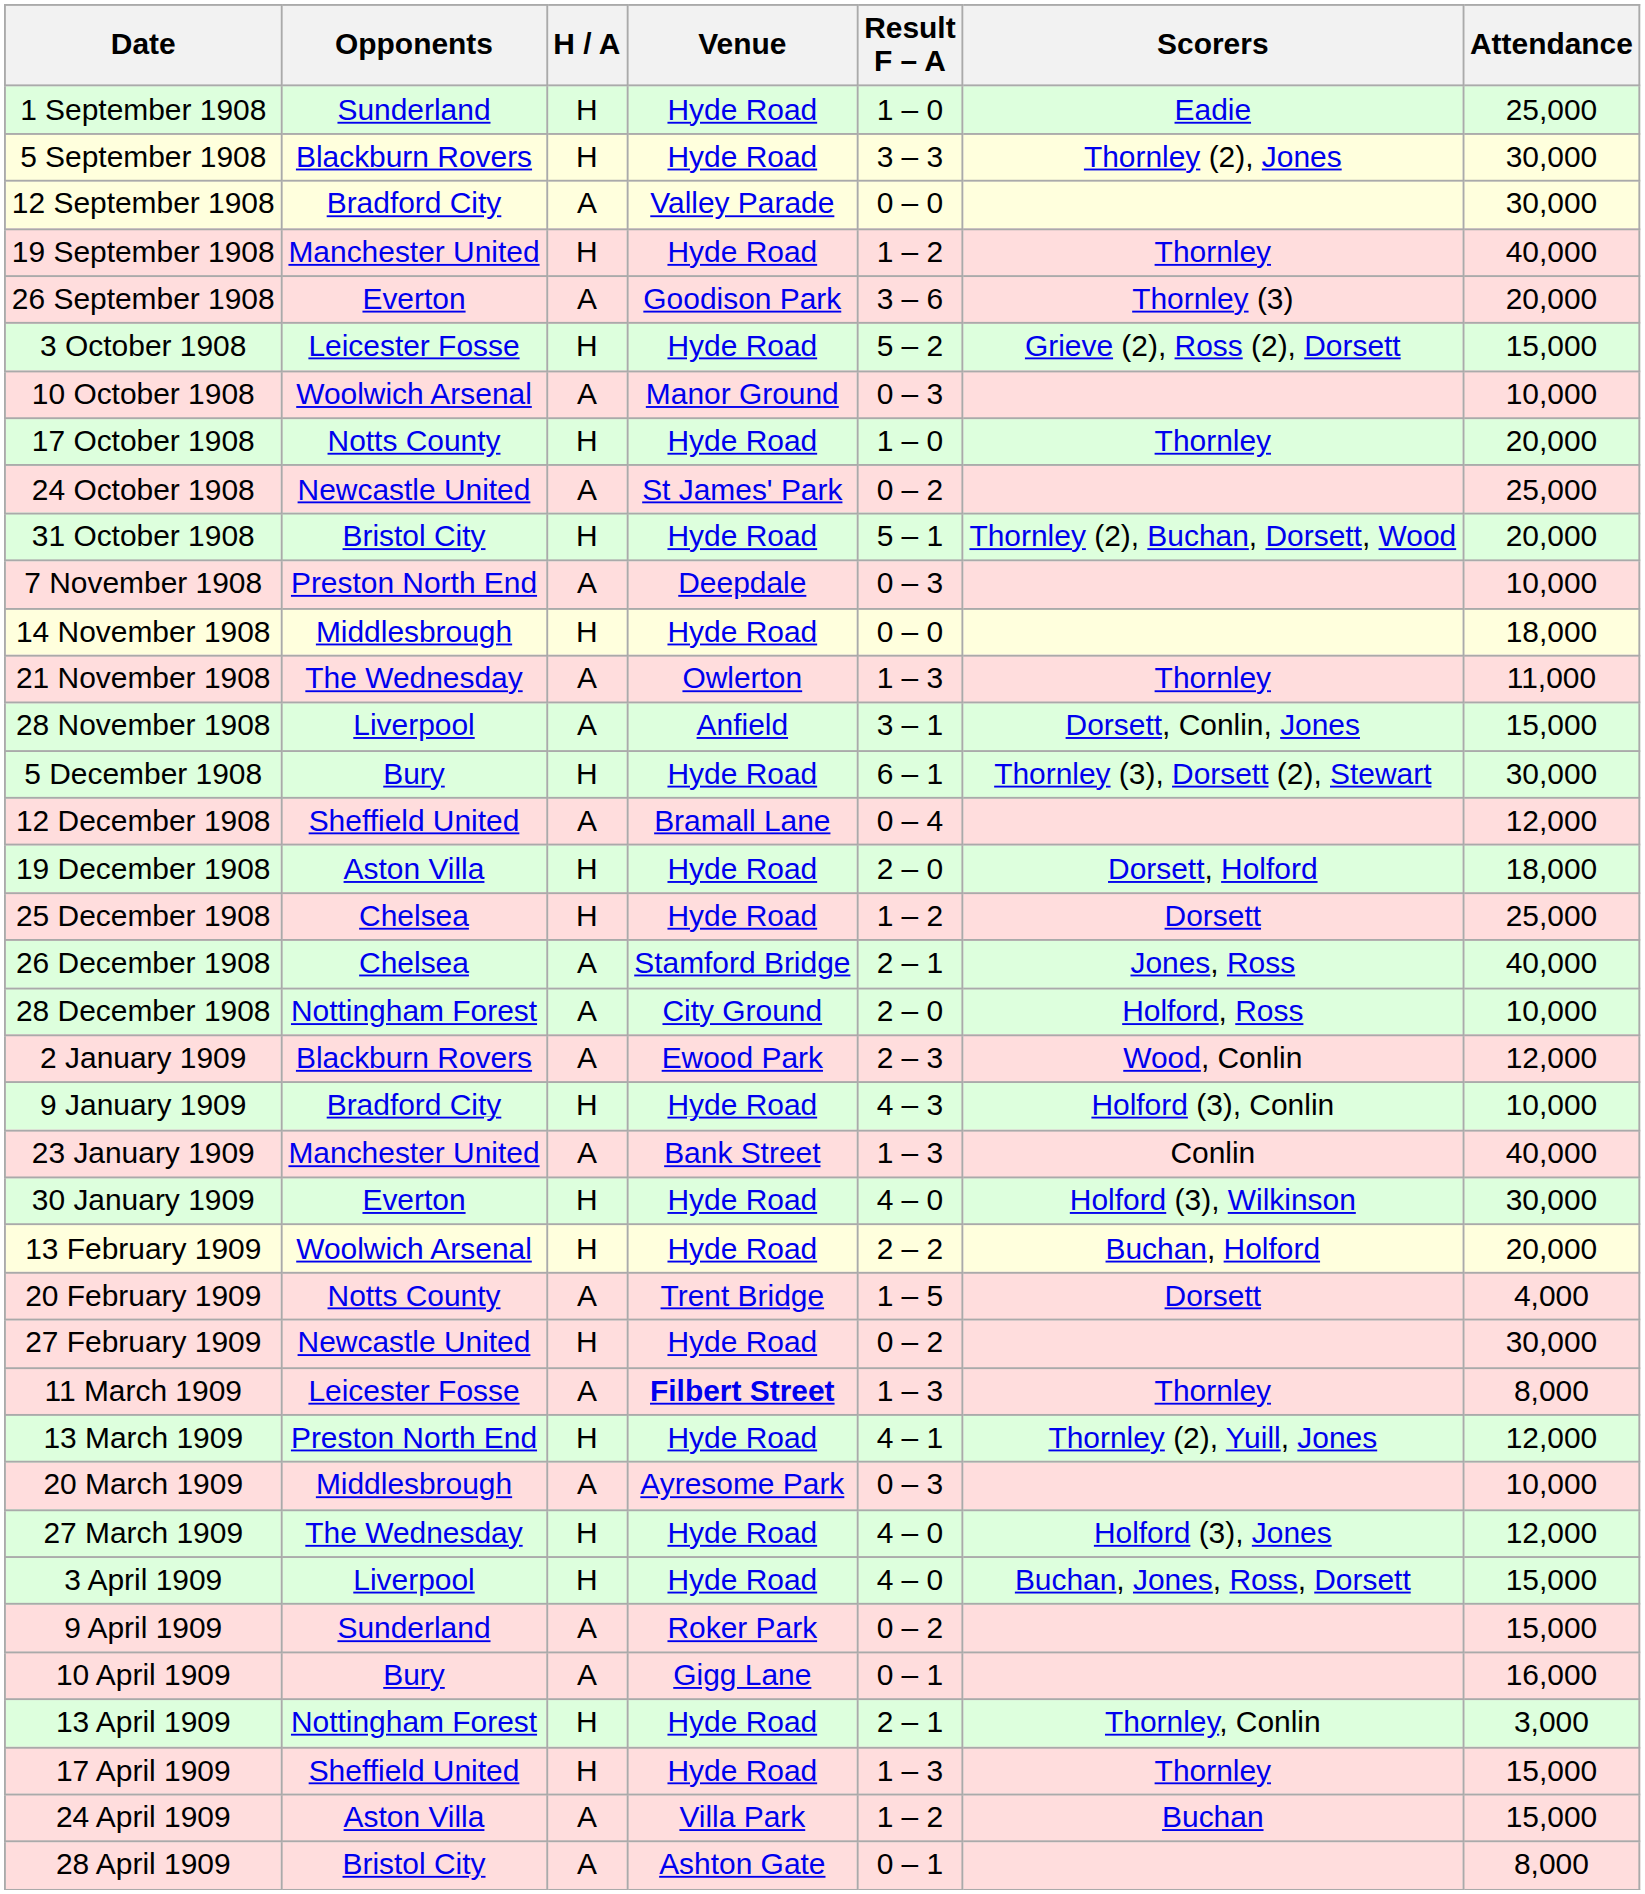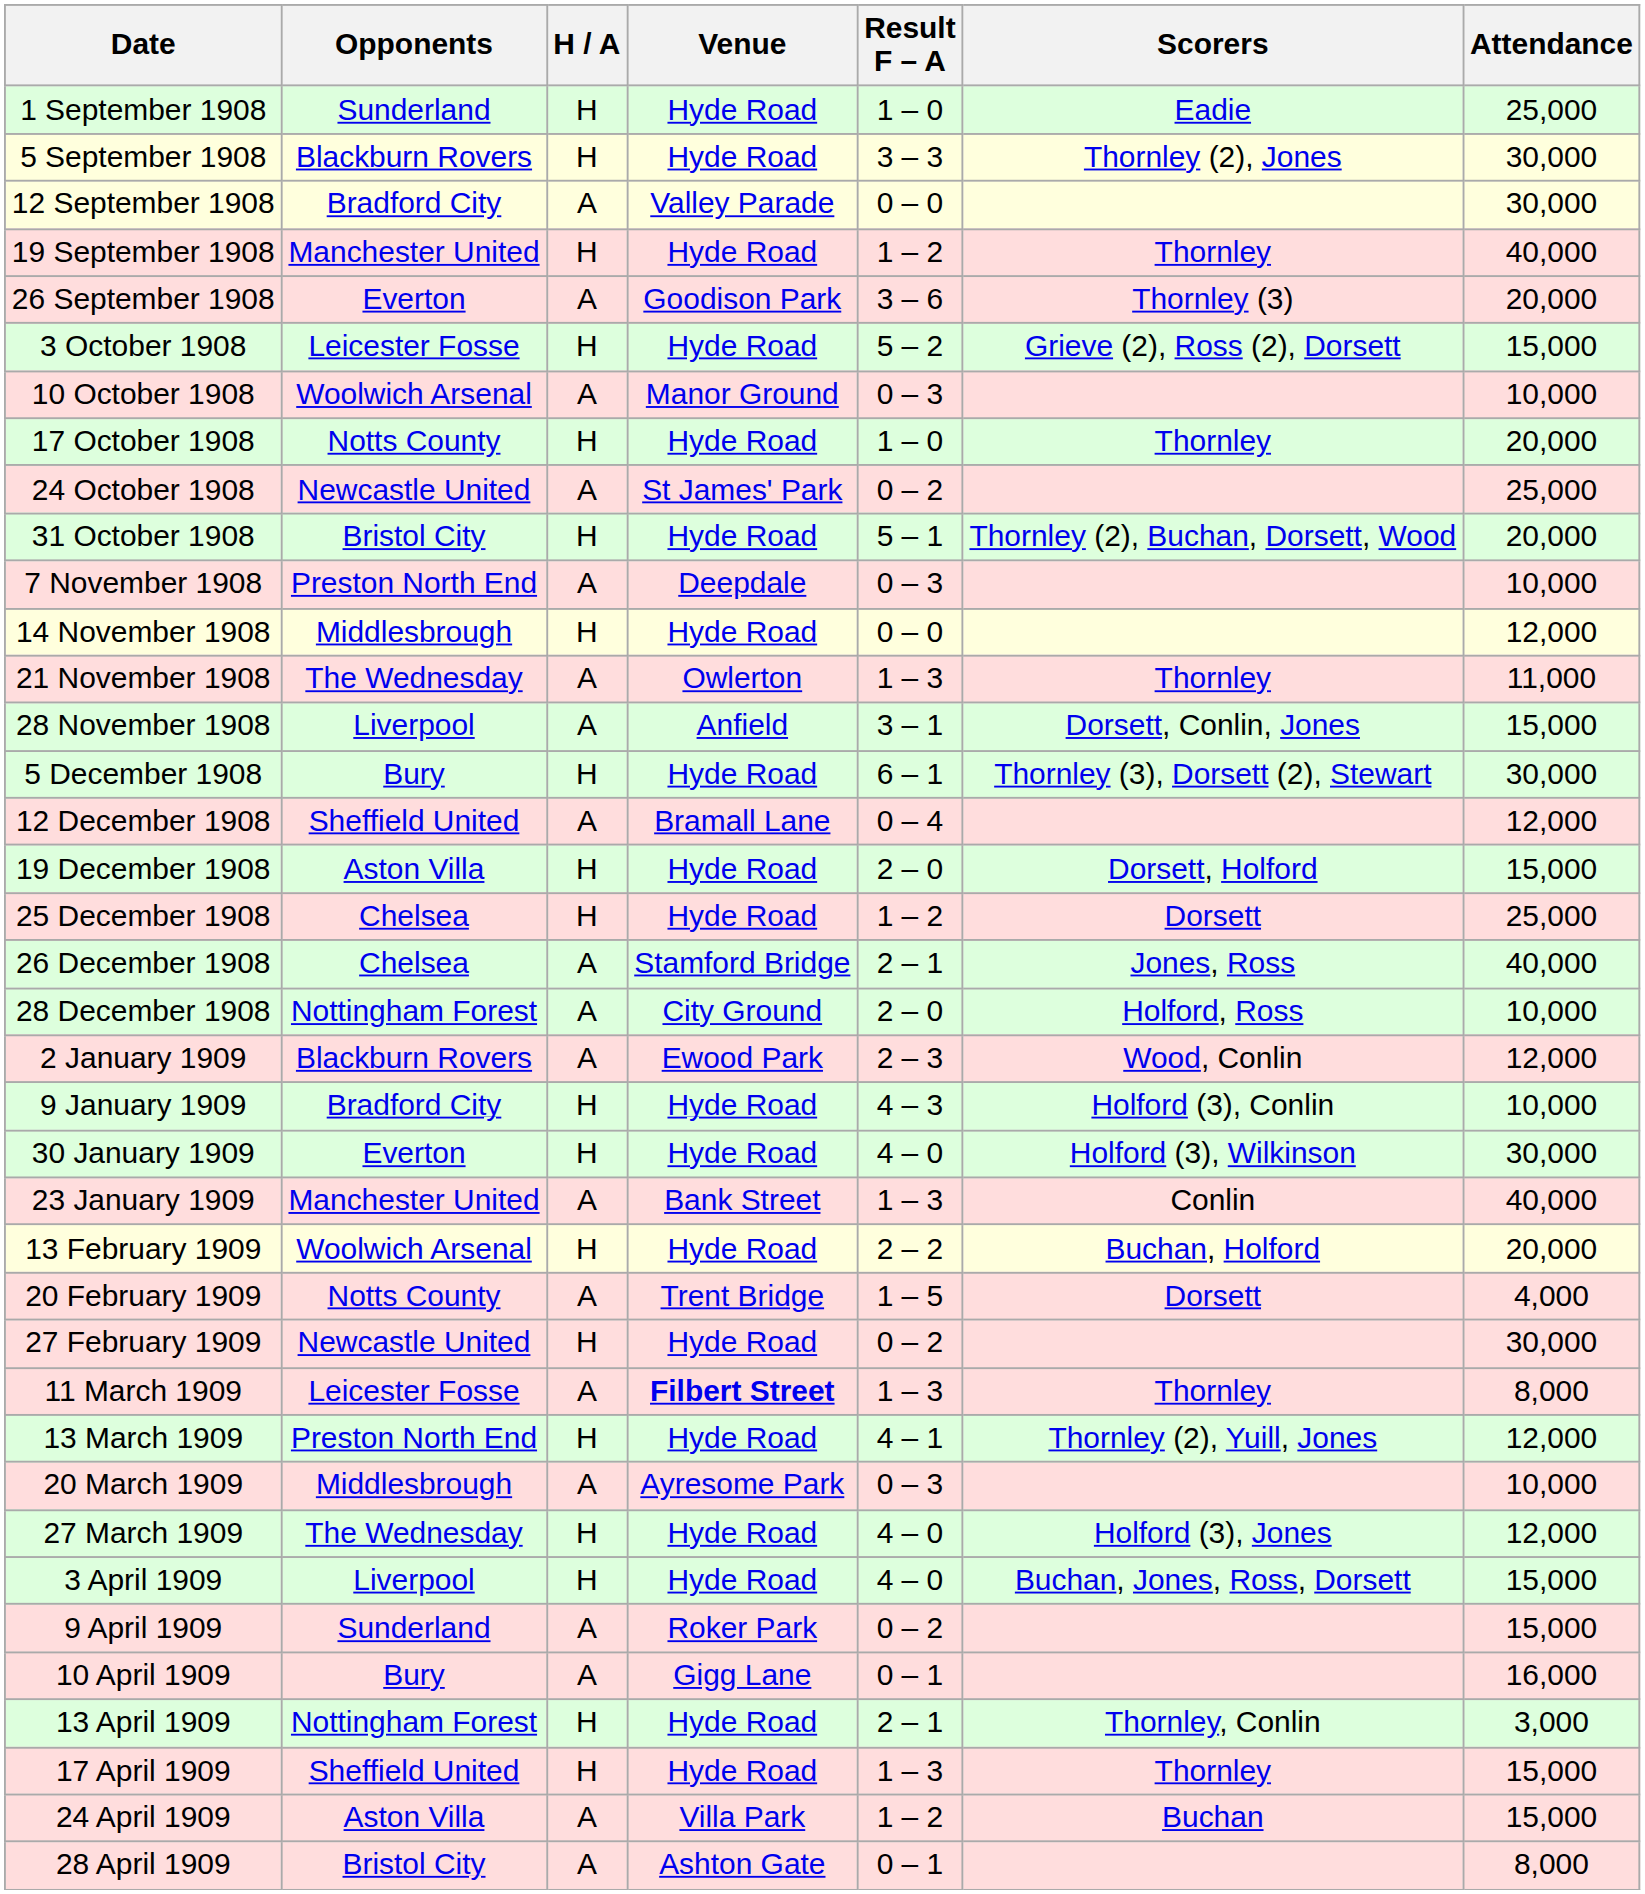 <table class="wikitable" style="text-align:center">
 <tr>
 <th>Date</th>
 <th>Opponents</th>
 <th>H / A</th>
 <th>Venue</th>
 <th>Result<br>F – A</th>
 <th>Scorers</th>
 <th>Attendance</th>
 </tr>
 <tr bgcolor="#ddffdd">
 <td>1 September 1908</td>
 <td><a href='#'>Sunderland</a></td>
 <td>H</td>
 <td><a href='#'>Hyde Road</a></td>
 <td>1 – 0</td>
 <td><a href='#'>Eadie</a></td>
 <td>25,000</td>
 </tr>
 <tr bgcolor="#ffffdd">
 <td>5 September 1908</td>
 <td><a href='#'>Blackburn Rovers</a></td>
 <td>H</td>
 <td><a href='#'>Hyde Road</a></td>
 <td>3 – 3</td>
 <td><a href='#'>Thornley</a> (2), <a href='#'>Jones</a></td>
 <td>30,000</td>
 </tr>
 <tr bgcolor="#ffffdd">
 <td>12 September 1908</td>
 <td><a href='#'>Bradford City</a></td>
 <td>A</td>
 <td><a href='#'>Valley Parade</a></td>
 <td>0 – 0</td>
 <td></td>
 <td>30,000</td>
 </tr>
 <tr bgcolor="#ffdddd">
 <td>19 September 1908</td>
 <td><a href='#'>Manchester United</a></td>
 <td>H</td>
 <td><a href='#'>Hyde Road</a></td>
 <td>1 – 2</td>
 <td><a href='#'>Thornley</a></td>
 <td>40,000</td>
 </tr>
 <tr bgcolor="#ffdddd">
 <td>26 September 1908</td>
 <td><a href='#'>Everton</a></td>
 <td>A</td>
 <td><a href='#'>Goodison Park</a></td>
 <td>3 – 6</td>
 <td><a href='#'>Thornley</a> (3)</td>
 <td>20,000</td>
 </tr>
 <tr bgcolor="#ddffdd">
 <td>3 October 1908</td>
 <td><a href='#'>Leicester Fosse</a></td>
 <td>H</td>
 <td><a href='#'>Hyde Road</a></td>
 <td>5 – 2</td>
 <td><a href='#'>Grieve</a> (2), <a href='#'>Ross</a> (2), <a href='#'>Dorsett</a></td>
 <td>15,000</td>
 </tr>
 <tr bgcolor="#ffdddd">
 <td>10 October 1908</td>
 <td><a href='#'>Woolwich Arsenal</a></td>
 <td>A</td>
 <td><a href='#'>Manor Ground</a></td>
 <td>0 – 3</td>
 <td></td>
 <td>10,000</td>
 </tr>
 <tr bgcolor="#ddffdd">
 <td>17 October 1908</td>
 <td><a href='#'>Notts County</a></td>
 <td>H</td>
 <td><a href='#'>Hyde Road</a></td>
 <td>1 – 0</td>
 <td><a href='#'>Thornley</a></td>
 <td>20,000</td>
 </tr>
 <tr bgcolor="#ffdddd">
 <td>24 October 1908</td>
 <td><a href='#'>Newcastle United</a></td>
 <td>A</td>
 <td><a href='#'>St James' Park</a></td>
 <td>0 – 2</td>
 <td></td>
 <td>25,000</td>
 </tr>
 <tr bgcolor="#ddffdd">
 <td>31 October 1908</td>
 <td><a href='#'>Bristol City</a></td>
 <td>H</td>
 <td><a href='#'>Hyde Road</a></td>
 <td>5 – 1</td>
 <td><a href='#'>Thornley</a> (2), <a href='#'>Buchan</a>, <a href='#'>Dorsett</a>, <a href='#'>Wood</a></td>
 <td>20,000</td>
 </tr>
 <tr bgcolor="#ffdddd">
 <td>7 November 1908</td>
 <td><a href='#'>Preston North End</a></td>
 <td>A</td>
 <td><a href='#'>Deepdale</a></td>
 <td>0 – 3</td>
 <td></td>
 <td>10,000</td>
 </tr>
 <tr bgcolor="#ffffdd">
 <td>14 November 1908</td>
 <td><a href='#'>Middlesbrough</a></td>
 <td>H</td>
 <td><a href='#'>Hyde Road</a></td>
 <td>0 – 0</td>
 <td></td>
-<td>18,000</td>
+<td>12,000</td>
 </tr>
 <tr bgcolor="#ffdddd">
 <td>21 November 1908</td>
 <td><a href='#'>The Wednesday</a></td>
 <td>A</td>
 <td><a href='#'>Owlerton</a></td>
 <td>1 – 3</td>
 <td><a href='#'>Thornley</a></td>
 <td>11,000</td>
 </tr>
 <tr bgcolor="#ddffdd">
 <td>28 November 1908</td>
 <td><a href='#'>Liverpool</a></td>
 <td>A</td>
 <td><a href='#'>Anfield</a></td>
 <td>3 – 1</td>
 <td><a href='#'>Dorsett</a>, Conlin, <a href='#'>Jones</a></td>
 <td>15,000</td>
 </tr>
 <tr bgcolor="#ddffdd">
 <td>5 December 1908</td>
 <td><a href='#'>Bury</a></td>
 <td>H</td>
 <td><a href='#'>Hyde Road</a></td>
 <td>6 – 1</td>
 <td><a href='#'>Thornley</a> (3), <a href='#'>Dorsett</a> (2), <a href='#'>Stewart</a></td>
 <td>30,000</td>
 </tr>
 <tr bgcolor="#ffdddd">
 <td>12 December 1908</td>
 <td><a href='#'>Sheffield United</a></td>
 <td>A</td>
 <td><a href='#'>Bramall Lane</a></td>
 <td>0 – 4</td>
 <td></td>
 <td>12,000</td>
 </tr>
 <tr bgcolor="#ddffdd">
 <td>19 December 1908</td>
 <td><a href='#'>Aston Villa</a></td>
 <td>H</td>
 <td><a href='#'>Hyde Road</a></td>
 <td>2 – 0</td>
 <td><a href='#'>Dorsett</a>, <a href='#'>Holford</a></td>
-<td>18,000</td>
+<td>15,000</td>
 </tr>
 <tr bgcolor="#ffdddd">
 <td>25 December 1908</td>
 <td><a href='#'>Chelsea</a></td>
 <td>H</td>
 <td><a href='#'>Hyde Road</a></td>
 <td>1 – 2</td>
 <td><a href='#'>Dorsett</a></td>
 <td>25,000</td>
 </tr>
 <tr bgcolor="#ddffdd">
 <td>26 December 1908</td>
 <td><a href='#'>Chelsea</a></td>
 <td>A</td>
 <td><a href='#'>Stamford Bridge</a></td>
 <td>2 – 1</td>
 <td><a href='#'>Jones</a>, <a href='#'>Ross</a></td>
 <td>40,000</td>
 </tr>
 <tr bgcolor="#ddffdd">
 <td>28 December 1908</td>
 <td><a href='#'>Nottingham Forest</a></td>
 <td>A</td>
 <td><a href='#'>City Ground</a></td>
 <td>2 – 0</td>
 <td><a href='#'>Holford</a>, <a href='#'>Ross</a></td>
 <td>10,000</td>
 </tr>
 <tr bgcolor="#ffdddd">
 <td>2 January 1909</td>
 <td><a href='#'>Blackburn Rovers</a></td>
 <td>A</td>
 <td><a href='#'>Ewood Park</a></td>
 <td>2 – 3</td>
 <td><a href='#'>Wood</a>, Conlin</td>
 <td>12,000</td>
 </tr>
 <tr bgcolor="#ddffdd">
 <td>9 January 1909</td>
 <td><a href='#'>Bradford City</a></td>
 <td>H</td>
 <td><a href='#'>Hyde Road</a></td>
 <td>4 – 3</td>
 <td><a href='#'>Holford</a> (3), Conlin</td>
 <td>10,000</td>
 </tr>
+<tr bgcolor="#ddffdd">
+<td>30 January 1909</td>
+<td><a href='#'>Everton</a></td>
+<td>H</td>
+<td><a href='#'>Hyde Road</a></td>
+<td>4 – 0</td>
+<td><a href='#'>Holford</a> (3), <a href='#'>Wilkinson</a></td>
+<td>30,000</td>
+</tr>
 <tr bgcolor="#ffdddd">
 <td>23 January 1909</td>
 <td><a href='#'>Manchester United</a></td>
 <td>A</td>
 <td><a href='#'>Bank Street</a></td>
 <td>1 – 3</td>
 <td>Conlin</td>
 <td>40,000</td>
-</tr>
-<tr bgcolor="#ddffdd">
-<td>30 January 1909</td>
-<td><a href='#'>Everton</a></td>
-<td>H</td>
-<td><a href='#'>Hyde Road</a></td>
-<td>4 – 0</td>
-<td><a href='#'>Holford</a> (3), <a href='#'>Wilkinson</a></td>
-<td>30,000</td>
 </tr>
 <tr bgcolor="#ffffdd">
 <td>13 February 1909</td>
 <td><a href='#'>Woolwich Arsenal</a></td>
 <td>H</td>
 <td><a href='#'>Hyde Road</a></td>
 <td>2 – 2</td>
 <td><a href='#'>Buchan</a>, <a href='#'>Holford</a></td>
 <td>20,000</td>
 </tr>
 <tr bgcolor="#ffdddd">
 <td>20 February 1909</td>
 <td><a href='#'>Notts County</a></td>
 <td>A</td>
 <td><a href='#'>Trent Bridge</a></td>
 <td>1 – 5</td>
 <td><a href='#'>Dorsett</a></td>
 <td>4,000</td>
 </tr>
 <tr bgcolor="#ffdddd">
 <td>27 February 1909</td>
 <td><a href='#'>Newcastle United</a></td>
 <td>H</td>
 <td><a href='#'>Hyde Road</a></td>
 <td>0 – 2</td>
 <td></td>
 <td>30,000</td>
 </tr>
 <tr bgcolor="#ffdddd">
 <td>11 March 1909</td>
 <td><a href='#'>Leicester Fosse</a></td>
 <td>A</td>
 <td><strong><a href='#'>Filbert Street</a></strong></td>
 <td>1 – 3</td>
 <td><a href='#'>Thornley</a></td>
 <td>8,000</td>
 </tr>
 <tr bgcolor="#ddffdd">
 <td>13 March 1909</td>
 <td><a href='#'>Preston North End</a></td>
 <td>H</td>
 <td><a href='#'>Hyde Road</a></td>
 <td>4 – 1</td>
 <td><a href='#'>Thornley</a> (2), <a href='#'>Yuill</a>, <a href='#'>Jones</a></td>
 <td>12,000</td>
 </tr>
 <tr bgcolor="#ffdddd">
 <td>20 March 1909</td>
 <td><a href='#'>Middlesbrough</a></td>
 <td>A</td>
 <td><a href='#'>Ayresome Park</a></td>
 <td>0 – 3</td>
 <td></td>
 <td>10,000</td>
 </tr>
 <tr bgcolor="#ddffdd">
 <td>27 March 1909</td>
 <td><a href='#'>The Wednesday</a></td>
 <td>H</td>
 <td><a href='#'>Hyde Road</a></td>
 <td>4 – 0</td>
 <td><a href='#'>Holford</a> (3), <a href='#'>Jones</a></td>
 <td>12,000</td>
 </tr>
 <tr bgcolor="#ddffdd">
 <td>3 April 1909</td>
 <td><a href='#'>Liverpool</a></td>
 <td>H</td>
 <td><a href='#'>Hyde Road</a></td>
 <td>4 – 0</td>
 <td><a href='#'>Buchan</a>, <a href='#'>Jones</a>, <a href='#'>Ross</a>, <a href='#'>Dorsett</a></td>
 <td>15,000</td>
 </tr>
 <tr bgcolor="#ffdddd">
 <td>9 April 1909</td>
 <td><a href='#'>Sunderland</a></td>
 <td>A</td>
 <td><a href='#'>Roker Park</a></td>
 <td>0 – 2</td>
 <td></td>
 <td>15,000</td>
 </tr>
 <tr bgcolor="#ffdddd">
 <td>10 April 1909</td>
 <td><a href='#'>Bury</a></td>
 <td>A</td>
 <td><a href='#'>Gigg Lane</a></td>
 <td>0 – 1</td>
 <td></td>
 <td>16,000</td>
 </tr>
 <tr bgcolor="#ddffdd">
 <td>13 April 1909</td>
 <td><a href='#'>Nottingham Forest</a></td>
 <td>H</td>
 <td><a href='#'>Hyde Road</a></td>
 <td>2 – 1</td>
 <td><a href='#'>Thornley</a>, Conlin</td>
 <td>3,000</td>
 </tr>
 <tr bgcolor="#ffdddd">
 <td>17 April 1909</td>
 <td><a href='#'>Sheffield United</a></td>
 <td>H</td>
 <td><a href='#'>Hyde Road</a></td>
 <td>1 – 3</td>
 <td><a href='#'>Thornley</a></td>
 <td>15,000</td>
 </tr>
 <tr bgcolor="#ffdddd">
 <td>24 April 1909</td>
 <td><a href='#'>Aston Villa</a></td>
 <td>A</td>
 <td><a href='#'>Villa Park</a></td>
 <td>1 – 2</td>
 <td><a href='#'>Buchan</a></td>
 <td>15,000</td>
 </tr>
 <tr bgcolor="#ffdddd">
 <td>28 April 1909</td>
 <td><a href='#'>Bristol City</a></td>
 <td>A</td>
 <td><a href='#'>Ashton Gate</a></td>
 <td>0 – 1</td>
 <td></td>
 <td>8,000</td>
 </tr>
 </table>
